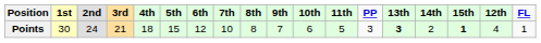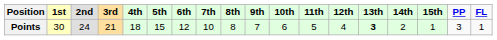 <table class="wikitable" style="font-size:85%; text-align:center">
 <tr>
 <th>Position</th>
 <td style="background:#ffffbf;"> <strong>1st</strong> </td>
 <td style="background:#dfdfdf;"> <strong>2nd</strong> </td>
 <td style="background:#ffdf9f;"> <strong>3rd</strong> </td>
 <td style="background:#dfffdf;"> <strong>4th</strong> </td>
 <td style="background:#dfffdf;"> <strong>5th</strong> </td>
 <td style="background:#dfffdf;"> <strong>6th</strong> </td>
 <td style="background:#dfffdf;"> <strong>7th</strong> </td>
 <td style="background:#dfffdf;"> <strong>8th</strong> </td>
 <td style="background:#dfffdf;"> <strong>9th</strong> </td>
 <td style="background:#dfffdf;"> <strong>10th</strong> </td>
 <td style="background:#dfffdf;"> <strong>11th</strong> </td>
-<td> <strong><a href='#'>PP</a></strong> </td>
+<td style="background:#dfffdf;"> <strong>12th</strong> </td>
 <td style="background:#dfffdf;"> <strong>13th</strong> </td>
 <td style="background:#dfffdf;"> <strong>14th</strong> </td>
 <td style="background:#dfffdf;"> <strong>15th</strong> </td>
-<td style="background:#dfffdf;"> <strong>12th</strong> </td>
+<td> <strong><a href='#'>PP</a></strong> </td>
 <td> <strong><a href='#'>FL</a></strong> </td>
 </tr>
 <tr>
 <th>Points</th>
 <td style="background:#ffffbf;">30</td>
 <td style="background:#dfdfdf;">24</td>
 <td style="background:#ffdf9f;">21</td>
 <td style="background:#dfffdf;">18</td>
 <td style="background:#dfffdf;">15</td>
 <td style="background:#dfffdf;">12</td>
 <td style="background:#dfffdf;">10</td>
 <td style="background:#dfffdf;">8</td>
 <td style="background:#dfffdf;">7</td>
 <td style="background:#dfffdf;">6</td>
 <td style="background:#dfffdf;">5</td>
-<td>3</td>
+<td style="background:#dfffdf;">4</td>
 <td style="background:#dfffdf;"><strong>3</strong></td>
 <td style="background:#dfffdf;">2</td>
-<td style="background:#dfffdf;"><strong>1</strong></td>
-<td style="background:#dfffdf;">4</td>
+<td style="background:#dfffdf;">1</td>
+<td>3</td>
 <td>1</td>
 </tr>
 </table>
